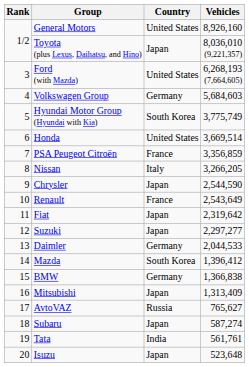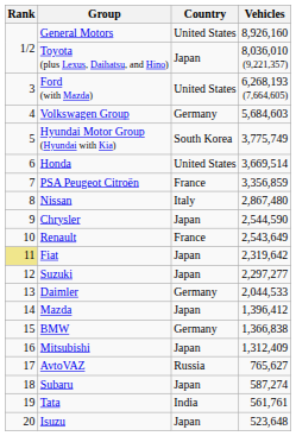 <table class="wikitable sortable" style="text-align:right;">
 <tr>
 <th>Rank</th>
 <th>Group</th>
 <th>Country</th>
 <th>Vehicles</th>
 </tr>
 <tr>
 <td rowspan=2>1/2 </td>
 <td style="text-align:left;"><a href='#'>General Motors</a></td>
 <td style="text-align:left;">United States</td>
 <td>8,926,160</td>
 </tr>
 <tr>
 <td style="text-align:left;"><a href='#'>Toyota</a> <br> <small>(plus <a href='#'>Lexus</a>, <a href='#'>Daihatsu</a>, and <a href='#'>Hino</a>)</small></td>
 <td style="text-align:left;">Japan</td>
 <td>8,036,010 <br> <small>(9,221,357)</small></td>
 </tr>
 <tr>
 <td>3</td>
 <td style="text-align:left;"><a href='#'>Ford</a> <br> <small>(with <a href='#'>Mazda</a>)</small></td>
 <td style="text-align:left;">United States</td>
 <td>6,268,193 <br> <small>(7,664,605)</small></td>
 </tr>
 <tr>
 <td>4</td>
 <td style="text-align:left;"><a href='#'>Volkswagen Group</a></td>
 <td style="text-align:left;">Germany</td>
 <td>5,684,603</td>
 </tr>
 <tr>
 <td>5</td>
 <td style="text-align:left;"><a href='#'>Hyundai Motor Group</a> <br> <small>(<a href='#'>Hyundai</a> with <a href='#'>Kia</a>)</small> </td>
 <td style="text-align:left;">South Korea</td>
 <td>3,775,749</td>
 </tr>
 <tr>
 <td>6</td>
 <td style="text-align:left;"><a href='#'>Honda</a></td>
 <td style="text-align:left;">United States</td>
 <td>3,669,514</td>
 </tr>
 <tr>
 <td>7</td>
 <td style="text-align:left;"><a href='#'>PSA Peugeot Citroën</a></td>
 <td style="text-align:left;">France</td>
 <td>3,356,859</td>
 </tr>
 <tr>
 <td>8</td>
 <td style="text-align:left;"><a href='#'>Nissan</a></td>
 <td style="text-align:left;">Italy</td>
-<td>3,266,205</td>
+<td>2,867,480</td>
 </tr>
 <tr>
 <td>9</td>
 <td style="text-align:left;"><a href='#'>Chrysler</a></td>
 <td style="text-align:left;">Japan</td>
 <td>2,544,590</td>
 </tr>
 <tr>
 <td>10</td>
 <td style="text-align:left;"><a href='#'>Renault</a></td>
 <td style="text-align:left;">France</td>
 <td>2,543,649</td>
 </tr>
 <tr>
-<td>11</td>
+<td style="background: khaki;">11</td>
 <td style="text-align:left;"><a href='#'>Fiat</a></td>
 <td style="text-align:left;">Japan</td>
 <td>2,319,642</td>
 </tr>
 <tr>
 <td>12</td>
 <td style="text-align:left;"><a href='#'>Suzuki</a></td>
 <td style="text-align:left;">Japan</td>
 <td>2,297,277</td>
 </tr>
 <tr>
 <td>13</td>
 <td style="text-align:left;"><a href='#'>Daimler</a></td>
 <td style="text-align:left;">Germany</td>
 <td>2,044,533</td>
 </tr>
 <tr>
 <td>14</td>
 <td style="text-align:left;"><a href='#'>Mazda</a></td>
-<td style="text-align:left;">South Korea</td>
+<td style="text-align:left;">Japan</td>
 <td>1,396,412</td>
 </tr>
 <tr>
 <td>15</td>
 <td style="text-align:left;"><a href='#'>BMW</a></td>
 <td style="text-align:left;">Germany</td>
 <td>1,366,838</td>
 </tr>
 <tr>
 <td>16</td>
 <td style="text-align:left;"><a href='#'>Mitsubishi</a></td>
 <td style="text-align:left;">Japan</td>
-<td>1,313,409</td>
+<td>1,312,409</td>
 </tr>
 <tr>
 <td>17</td>
 <td style="text-align:left;"><a href='#'>AvtoVAZ</a></td>
 <td style="text-align:left;">Russia</td>
 <td>765,627</td>
 </tr>
 <tr>
 <td>18</td>
 <td style="text-align:left;"><a href='#'>Subaru</a></td>
 <td style="text-align:left;">Japan</td>
 <td>587,274</td>
 </tr>
 <tr>
 <td>19</td>
 <td style="text-align:left;"><a href='#'>Tata</a></td>
 <td style="text-align:left;">India</td>
 <td>561,761</td>
 </tr>
 <tr>
 <td>20</td>
 <td style="text-align:left;"><a href='#'>Isuzu</a></td>
 <td style="text-align:left;">Japan</td>
 <td>523,648</td>
 </tr>
 </table>
